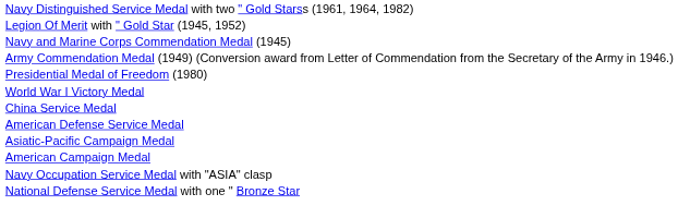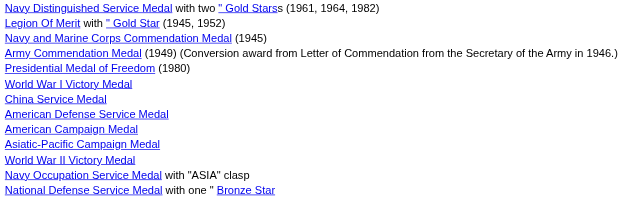 <table>
 <tr>
 <td></td>
 <td><a href='#'>Navy Distinguished Service Medal</a> with two <a href='#'>" Gold Stars</a>s  (1961, 1964, 1982)</td>
 </tr>
 <tr>
 <td></td>
 <td><a href='#'>Legion Of Merit</a> with <a href='#'>" Gold Star</a>  (1945, 1952)</td>
 </tr>
 <tr>
 <td></td>
 <td><a href='#'>Navy and Marine Corps Commendation Medal</a>  (1945)</td>
 </tr>
 <tr>
 <td></td>
 <td><a href='#'>Army Commendation Medal</a>  (1949) (Conversion award from Letter of Commendation from the Secretary of the Army in 1946.)</td>
 </tr>
 <tr>
 <td></td>
 <td><a href='#'>Presidential Medal of Freedom</a> (1980)</td>
 </tr>
 <tr>
 <td></td>
 <td><a href='#'>World War I Victory Medal</a></td>
 </tr>
 <tr>
 <td></td>
 <td><a href='#'>China Service Medal</a></td>
 </tr>
 <tr>
 <td></td>
 <td><a href='#'>American Defense Service Medal</a></td>
 </tr>
 <tr>
 <td></td>
+<td><a href='#'>American Campaign Medal</a></td>
+</tr>
+<tr>
+<td></td>
 <td><a href='#'>Asiatic-Pacific Campaign Medal</a></td>
 </tr>
 <tr>
 <td></td>
-<td><a href='#'>American Campaign Medal</a></td>
+<td><a href='#'>World War II Victory Medal</a></td>
 </tr>
 <tr>
 <td></td>
 <td><a href='#'>Navy Occupation Service Medal</a> with "ASIA" clasp</td>
 </tr>
 <tr>
 <td></td>
 <td><a href='#'>National Defense Service Medal</a> with one " <a href='#'>Bronze Star</a></td>
 </tr>
 </table>
